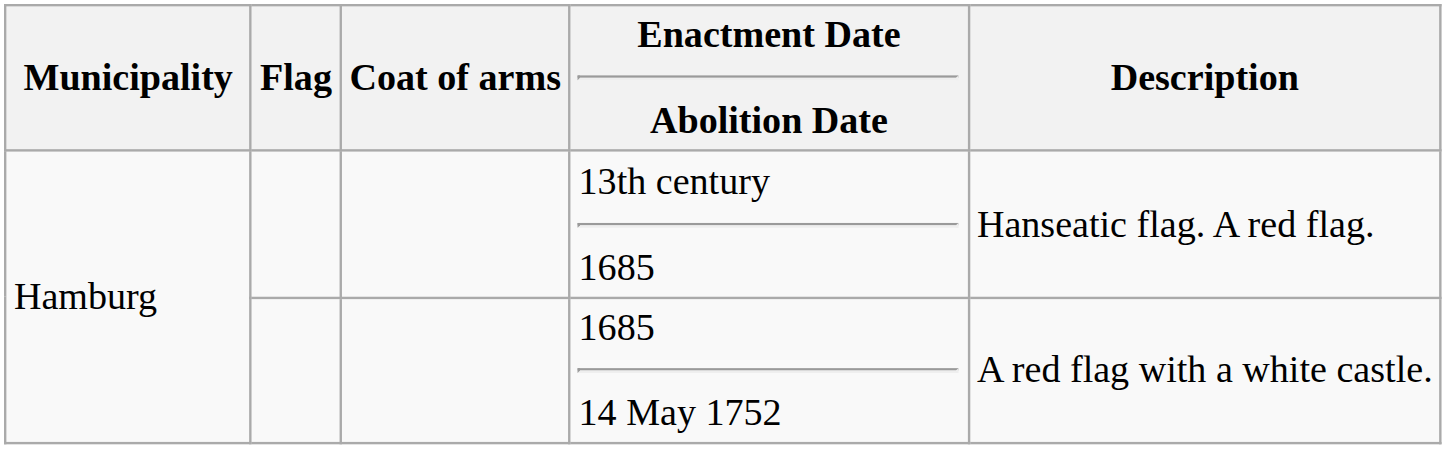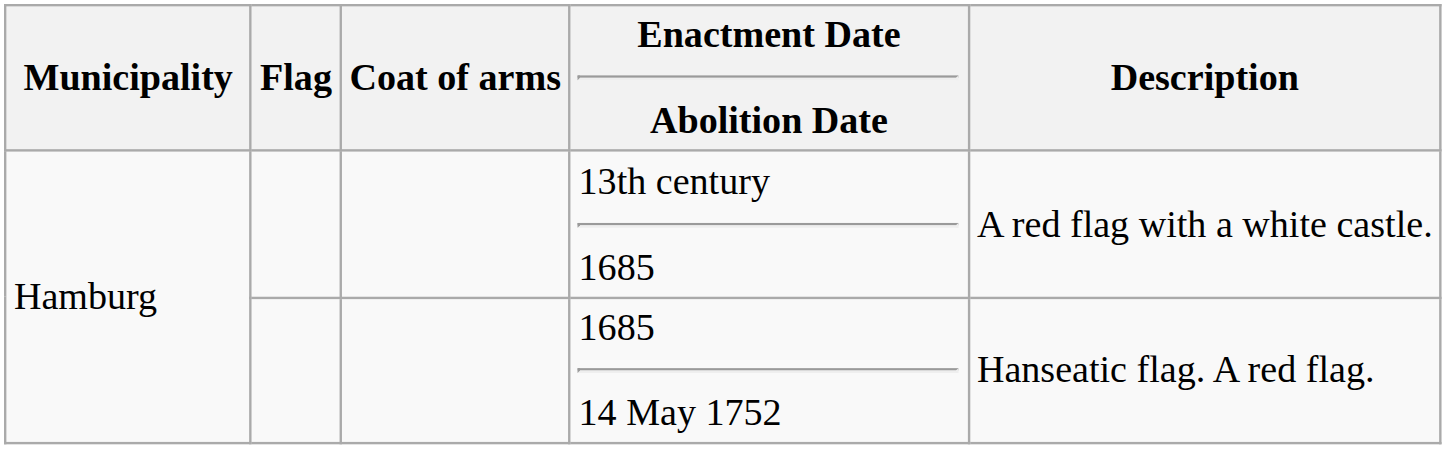 <table class="wikitable">
 <tr>
 <th style="width:12ch;">Municipality</th>
 <th>Flag</th>
 <th>Coat of arms</th>
 <th style="width:20ch;">Enactment Date<hr>Abolition Date</th>
 <th>Description</th>
 </tr>
 <tr>
 <td rowspan="2">Hamburg</td>
 <td></td>
 <td></td>
 <td>13th century<hr>1685</td>
-<td>Hanseatic flag. A red flag.</td>
+<td>A red flag with a white castle.</td>
 </tr>
 <tr>
 <td></td>
 <td></td>
 <td>1685<hr>14 May 1752</td>
-<td>A red flag with a white castle.</td>
+<td>Hanseatic flag. A red flag.</td>
 </tr>
 </table>
